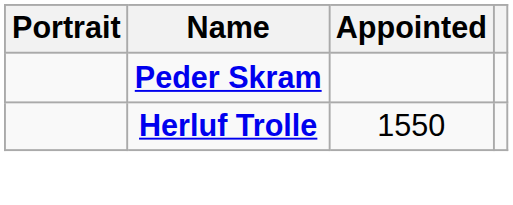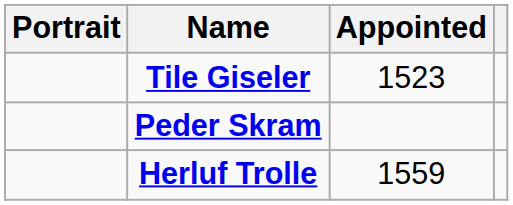 <table class="wikitable" style="text-align:center">
 <tr>
 <th>Portrait</th>
 <th>Name<br></th>
 <th>Appointed</th>
 <th></th>
+</tr>
+<tr>
+<td></td>
+<td><strong><a href='#'>Tile Giseler</a></strong><br></td>
+<td>1523</td>
+<td></td>
 </tr>
 <tr>
 <td></td>
 <td><strong><a href='#'>Peder Skram</a></strong><br></td>
 <td></td>
 <td></td>
 </tr>
 <tr>
 <td></td>
 <td><strong><a href='#'>Herluf Trolle</a></strong><br></td>
-<td>1550</td>
+<td>1559</td>
 <td></td>
 </tr>
 </table>
